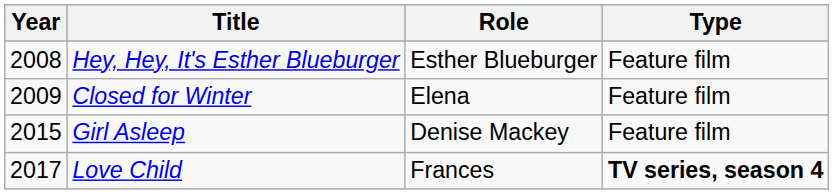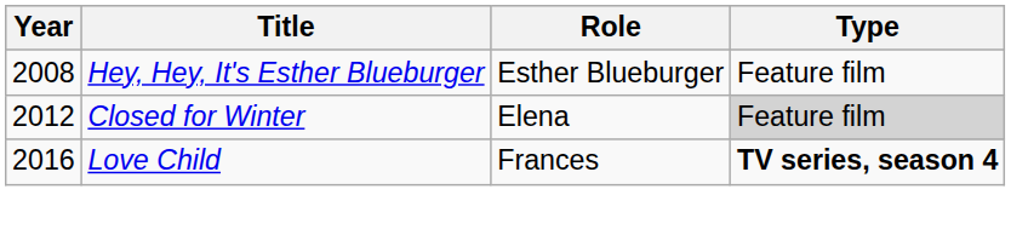 <table class="wikitable">
 <tr style="background:#CCCCCC;">
 <th>Year</th>
 <th>Title</th>
 <th>Role</th>
 <th>Type</th>
 </tr>
 <tr>
 <td>2008</td>
 <td><em><a href='#'>Hey, Hey, It's Esther Blueburger</a></em></td>
 <td>Esther Blueburger</td>
 <td>Feature film</td>
 </tr>
 <tr>
-<td>2009</td>
+<td>2012</td>
 <td><em><a href='#'>Closed for Winter</a></em></td>
 <td>Elena</td>
-<td>Feature film</td>
+<td style="background: lightgrey;">Feature film</td>
 </tr>
 <tr>
-<td>2015</td>
-<td><em><a href='#'>Girl Asleep</a></em></td>
-<td>Denise Mackey</td>
-<td>Feature film</td>
-</tr>
-<tr>
-<td>2017</td>
+<td>2016</td>
 <td><em><a href='#'>Love Child</a></em></td>
 <td>Frances</td>
 <td><strong>TV series, season 4</strong></td>
 </tr>
 </table>
